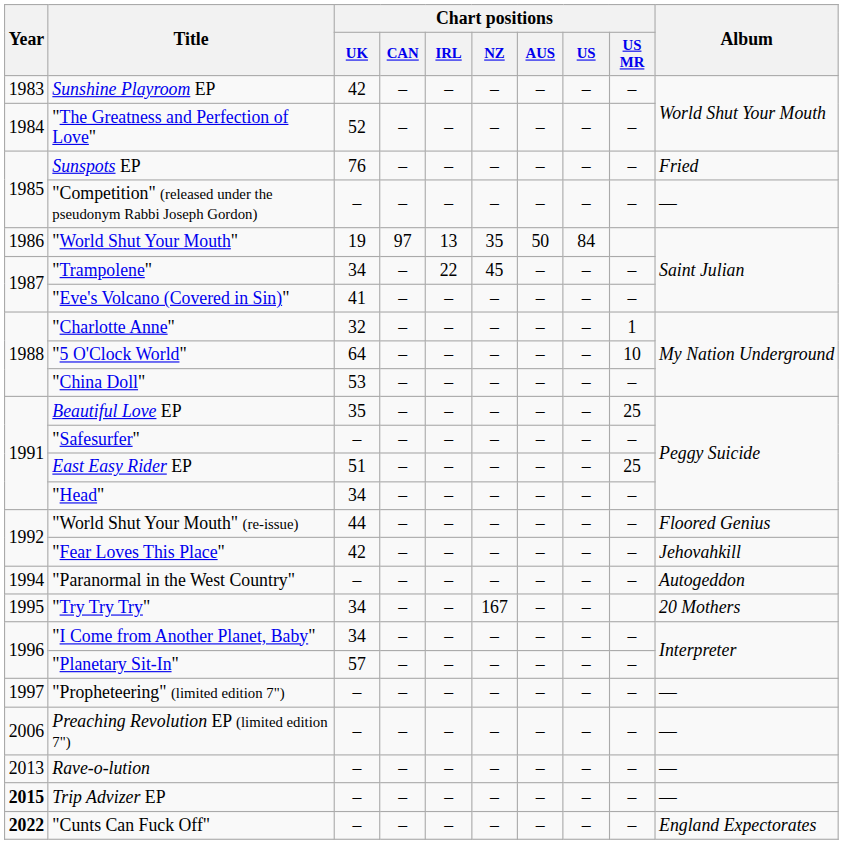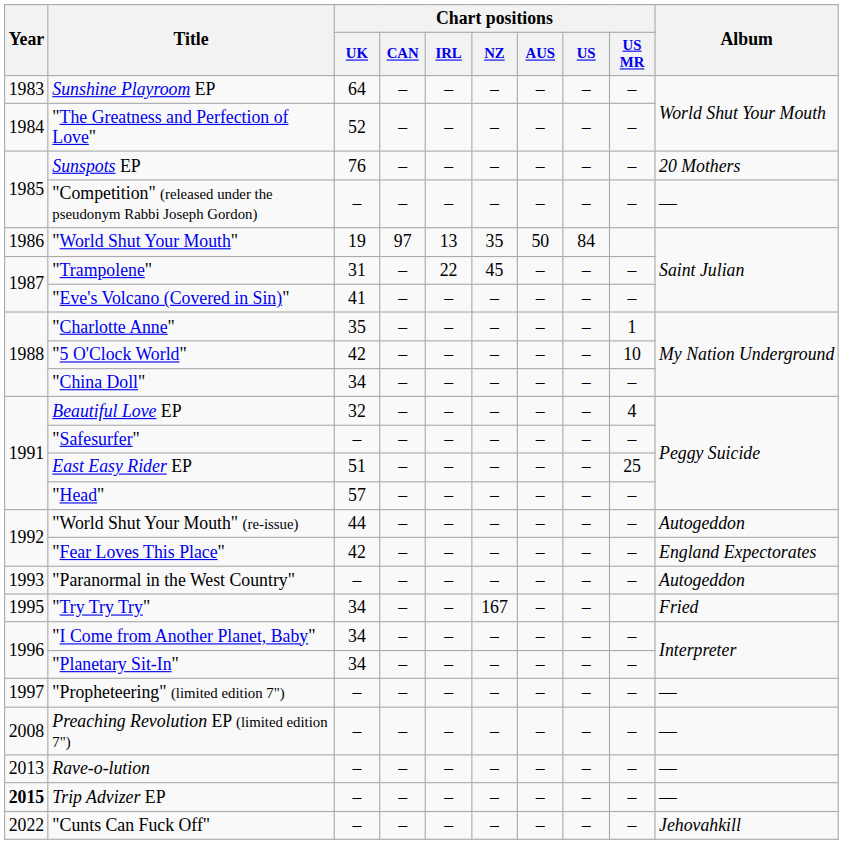 <table class="wikitable" style=text-align:center;>
 <tr>
 <th rowspan="2">Year</th>
 <th rowspan="2" style="width:250px;">Title</th>
 <th colspan="7">Chart positions</th>
 <th rowspan="2">Album</th>
 </tr>
 <tr style="font-size:smaller;">
 <th width="35"><a href='#'>UK</a><br></th>
 <th width="35"><a href='#'>CAN</a></th>
 <th width="35"><a href='#'>IRL</a><br></th>
 <th width="35"><a href='#'>NZ</a><br></th>
 <th width="35"><a href='#'>AUS</a><br></th>
 <th width="35"><a href='#'>US</a><br></th>
 <th width="35"><a href='#'>US MR</a><br></th>
 </tr>
 <tr>
 <td>1983</td>
 <td align=left><em><a href='#'>Sunshine Playroom</a></em> EP</td>
-<td>42</td>
+<td>64</td>
 <td>–</td>
 <td>–</td>
 <td>–</td>
 <td>–</td>
 <td>–</td>
 <td>–</td>
 <td style="text-align:left;" rowspan="2"><em>World Shut Your Mouth</em></td>
 </tr>
 <tr>
 <td>1984</td>
 <td align=left>"<a href='#'>The Greatness and Perfection of Love</a>"</td>
 <td>52</td>
 <td>–</td>
 <td>–</td>
 <td>–</td>
 <td>–</td>
 <td>–</td>
 <td>–</td>
 </tr>
 <tr>
 <td rowspan="2">1985</td>
 <td align=left><em><a href='#'>Sunspots</a></em> EP</td>
 <td>76</td>
 <td>–</td>
 <td>–</td>
 <td>–</td>
 <td>–</td>
 <td>–</td>
 <td>–</td>
-<td align=left><em>Fried</em></td>
+<td align=left><em>20 Mothers</em></td>
 </tr>
 <tr>
 <td align=left>"Competition" <small>(released under the pseudonym Rabbi Joseph Gordon)</small></td>
 <td>–<br></td>
 <td>–</td>
 <td>–</td>
 <td>–</td>
 <td>–</td>
 <td>–</td>
 <td>–</td>
 <td align=left>—</td>
 </tr>
 <tr>
 <td>1986</td>
 <td align=left>"<a href='#'>World Shut Your Mouth</a>"</td>
 <td>19</td>
 <td>97</td>
 <td>13</td>
 <td>35</td>
 <td>50</td>
 <td>84</td>
 <td></td>
 <td style="text-align:left;" rowspan="3"><em>Saint Julian</em></td>
 </tr>
 <tr>
 <td rowspan="2">1987</td>
 <td align=left>"<a href='#'>Trampolene</a>"</td>
-<td>34</td>
+<td>31</td>
 <td>–</td>
 <td>22</td>
 <td>45</td>
 <td>–</td>
 <td>–</td>
 <td>–</td>
 </tr>
 <tr>
 <td align=left>"<a href='#'>Eve's Volcano (Covered in Sin)</a>"</td>
 <td>41</td>
 <td>–</td>
 <td>–</td>
 <td>–</td>
 <td>–</td>
 <td>–</td>
 <td>–</td>
 </tr>
 <tr>
 <td rowspan="3">1988</td>
 <td align=left>"<a href='#'>Charlotte Anne</a>"</td>
-<td>32</td>
+<td>35</td>
 <td>–</td>
 <td>–</td>
 <td>–</td>
 <td>–</td>
 <td>–</td>
 <td>1</td>
 <td style="text-align:left;" rowspan="3"><em>My Nation Underground</em></td>
 </tr>
 <tr>
 <td align=left>"<a href='#'>5 O'Clock World</a>"</td>
-<td>64</td>
+<td>42</td>
 <td>–</td>
 <td>–</td>
 <td>–</td>
 <td>–</td>
 <td>–</td>
 <td>10</td>
 </tr>
 <tr>
 <td align=left>"<a href='#'>China Doll</a>"</td>
-<td>53</td>
+<td>34</td>
 <td>–</td>
 <td>–</td>
 <td>–</td>
 <td>–</td>
 <td>–</td>
 <td>–</td>
 </tr>
 <tr>
 <td rowspan="4">1991</td>
 <td align=left><em><a href='#'>Beautiful Love</a></em> EP</td>
-<td>35</td>
+<td>32</td>
 <td>–</td>
 <td>–</td>
 <td>–</td>
 <td>–</td>
 <td>–</td>
-<td>25</td>
+<td>4</td>
 <td style="text-align:left;" rowspan="4"><em>Peggy Suicide</em></td>
 </tr>
 <tr>
 <td align=left>"<a href='#'>Safesurfer</a>"</td>
 <td>–</td>
 <td>–</td>
 <td>–</td>
 <td>–</td>
 <td>–</td>
 <td>–</td>
 <td>–</td>
 </tr>
 <tr>
 <td align=left><em><a href='#'>East Easy Rider</a></em> EP</td>
 <td>51</td>
 <td>–</td>
 <td>–</td>
 <td>–</td>
 <td>–</td>
 <td>–</td>
 <td>25</td>
 </tr>
 <tr>
 <td align=left>"<a href='#'>Head</a>"</td>
-<td>34</td>
+<td>57</td>
 <td>–</td>
 <td>–</td>
 <td>–</td>
 <td>–</td>
 <td>–</td>
 <td>–</td>
 </tr>
 <tr>
 <td rowspan="2">1992</td>
 <td align=left>"World Shut Your Mouth" <small>(re-issue)</small></td>
 <td>44</td>
 <td>–</td>
 <td>–</td>
 <td>–</td>
 <td>–</td>
 <td>–</td>
 <td>–</td>
-<td align=left><em>Floored Genius</em></td>
+<td align=left><em>Autogeddon</em></td>
 </tr>
 <tr>
 <td align=left>"<a href='#'>Fear Loves This Place</a>"</td>
 <td>42</td>
 <td>–</td>
 <td>–</td>
 <td>–</td>
 <td>–</td>
 <td>–</td>
 <td>–</td>
-<td align=left><em>Jehovahkill</em></td>
+<td align=left><em>England Expectorates</em></td>
 </tr>
 <tr>
-<td>1994</td>
+<td>1993</td>
 <td align=left>"Paranormal in the West Country"</td>
 <td>–</td>
 <td>–</td>
 <td>–</td>
 <td>–</td>
 <td>–</td>
 <td>–</td>
 <td>–</td>
 <td align=left><em>Autogeddon</em></td>
 </tr>
 <tr>
 <td>1995</td>
 <td align=left>"<a href='#'>Try Try Try</a>"</td>
 <td>34</td>
 <td>–</td>
 <td>–</td>
 <td>167</td>
 <td>–</td>
 <td>–</td>
 <td></td>
-<td align=left><em>20 Mothers</em></td>
+<td align=left><em>Fried</em></td>
 </tr>
 <tr>
 <td rowspan="2">1996</td>
 <td align=left>"<a href='#'>I Come from Another Planet, Baby</a>"</td>
 <td>34</td>
 <td>–</td>
 <td>–</td>
 <td>–</td>
 <td>–</td>
 <td>–</td>
 <td>–</td>
 <td style="text-align:left;" rowspan="2"><em>Interpreter</em></td>
 </tr>
 <tr>
 <td align=left>"<a href='#'>Planetary Sit-In</a>"</td>
-<td>57</td>
+<td>34</td>
 <td>–</td>
 <td>–</td>
 <td>–</td>
 <td>–</td>
 <td>–</td>
 <td>–</td>
 </tr>
 <tr>
 <td>1997</td>
 <td align=left>"Propheteering" <small>(limited edition 7")</small></td>
 <td>–</td>
 <td>–</td>
 <td>–</td>
 <td>–</td>
 <td>–</td>
 <td>–</td>
 <td>–</td>
 <td align=left>—</td>
 </tr>
 <tr>
-<td>2006</td>
+<td>2008</td>
 <td align=left><em>Preaching Revolution</em> EP <small>(limited edition 7")</small></td>
 <td>–</td>
 <td>–</td>
 <td>–</td>
 <td>–</td>
 <td>–</td>
 <td>–</td>
 <td>–</td>
 <td align=left>—</td>
 </tr>
 <tr>
 <td>2013</td>
 <td align=left><em>Rave-o-lution</em></td>
 <td>–</td>
 <td>–</td>
 <td>–</td>
 <td>–</td>
 <td>–</td>
 <td>–</td>
 <td>–</td>
 <td align=left>—</td>
 </tr>
 <tr>
 <td><strong>2015</strong></td>
 <td align=left><em>Trip Advizer</em> EP</td>
 <td>–</td>
 <td>–</td>
 <td>–</td>
 <td>–</td>
 <td>–</td>
 <td>–</td>
 <td>–</td>
 <td align=left>—</td>
 </tr>
 <tr>
-<td><strong>2022</strong></td>
+<td>2022</td>
 <td align=left>"Cunts Can Fuck Off"</td>
 <td>–</td>
 <td>–</td>
 <td>–</td>
 <td>–</td>
 <td>–</td>
 <td>–</td>
 <td>–</td>
-<td align=left><em>England Expectorates</em></td>
+<td align=left><em>Jehovahkill</em></td>
 </tr>
 </table>
